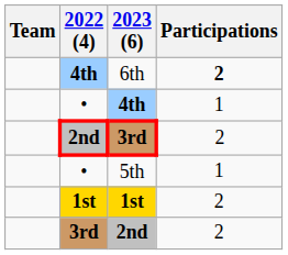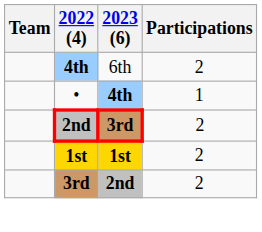 <table class="wikitable" style="text-align: center">
 <tr>
 <th>Team</th>
 <th><a href='#'>2022</a> <br>(4)</th>
 <th><a href='#'>2023</a> <br>(6)</th>
 <th>Participations</th>
 </tr>
 <tr>
 <td align=left></td>
 <td bgcolor=#9acdff><strong>4th</strong></td>
 <td>6th</td>
-<td><strong>2</strong></td>
+<td>2</td>
 </tr>
 <tr>
 <td align=left></td>
 <td>•</td>
 <td bgcolor=#9acdff><strong>4th</strong></td>
 <td>1</td>
 </tr>
 <tr>
 <td align=left></td>
 <td style="border:3px solid red" bgcolor=Silver><strong>2nd</strong></td>
 <td style="border:3px solid red" bgcolor=#cc9966><strong>3rd</strong></td>
 <td>2</td>
 </tr>
 <tr>
 <td align=left></td>
-<td>•</td>
-<td>5th</td>
-<td>1</td>
-</tr>
-<tr>
-<td align=left></td>
 <td bgcolor=Gold><strong>1st</strong></td>
 <td bgcolor=Gold><strong>1st</strong></td>
 <td>2</td>
 </tr>
 <tr>
 <td align=left></td>
 <td bgcolor=#cc9966><strong>3rd</strong></td>
 <td bgcolor=Silver><strong>2nd</strong></td>
 <td>2</td>
 </tr>
 </table>
